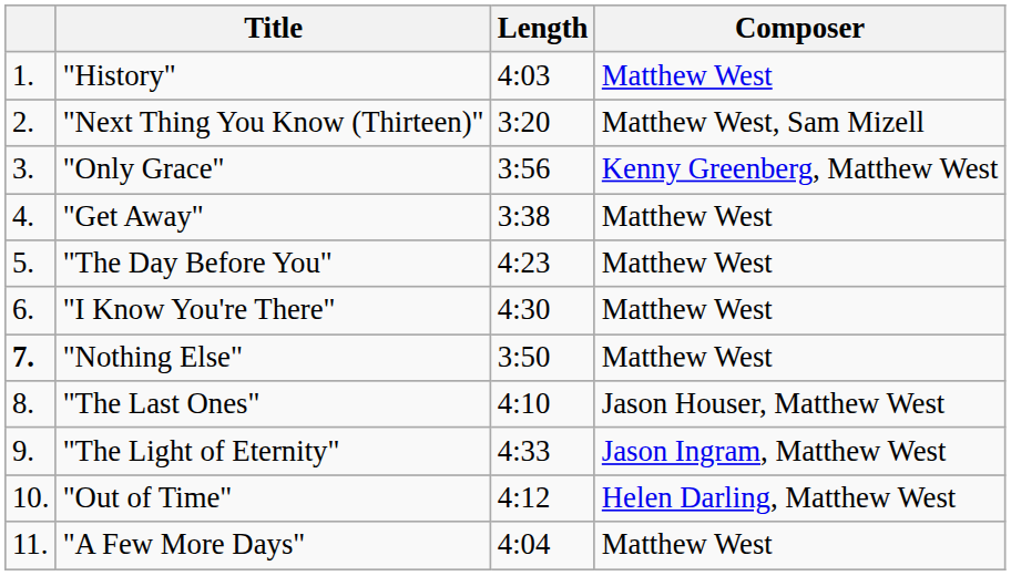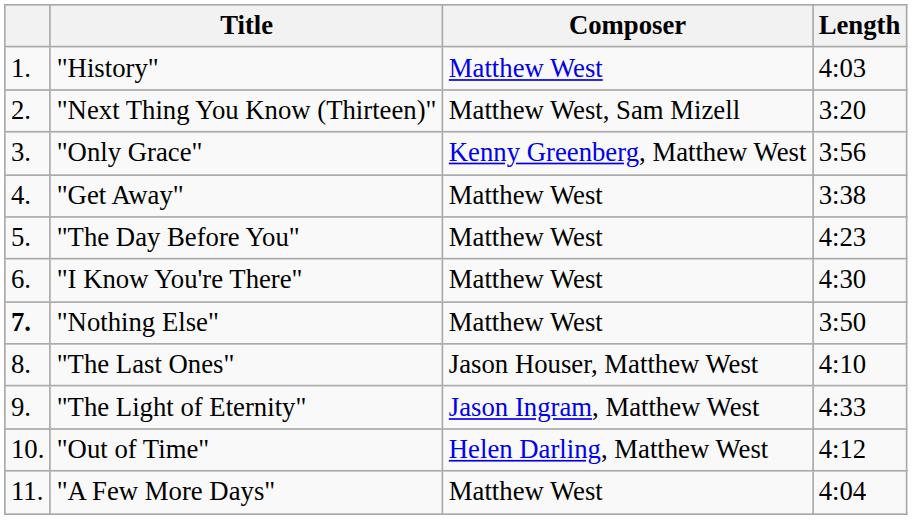 <table class="wikitable">
 <tr>
 <th></th>
 <th>Title</th>
+<th>Composer</th>
 <th>Length</th>
-<th>Composer</th>
 </tr>
 <tr>
 <td>1.</td>
 <td>"History"</td>
+<td><a href='#'>Matthew West</a></td>
 <td>4:03</td>
-<td><a href='#'>Matthew West</a></td>
 </tr>
 <tr>
 <td>2.</td>
 <td>"Next Thing You Know (Thirteen)"</td>
+<td>Matthew West, Sam Mizell</td>
 <td>3:20</td>
-<td>Matthew West, Sam Mizell</td>
 </tr>
 <tr>
 <td>3.</td>
 <td>"Only Grace"</td>
+<td><a href='#'>Kenny Greenberg</a>, Matthew West</td>
 <td>3:56</td>
-<td><a href='#'>Kenny Greenberg</a>, Matthew West</td>
 </tr>
 <tr>
 <td>4.</td>
 <td>"Get Away"</td>
+<td>Matthew West</td>
 <td>3:38</td>
-<td>Matthew West</td>
 </tr>
 <tr>
 <td>5.</td>
 <td>"The Day Before You"</td>
+<td>Matthew West</td>
 <td>4:23</td>
-<td>Matthew West</td>
 </tr>
 <tr>
 <td>6.</td>
 <td>"I Know You're There"</td>
+<td>Matthew West</td>
 <td>4:30</td>
-<td>Matthew West</td>
 </tr>
 <tr>
 <td><strong>7.</strong></td>
 <td>"Nothing Else"</td>
+<td>Matthew West</td>
 <td>3:50</td>
-<td>Matthew West</td>
 </tr>
 <tr>
 <td>8.</td>
 <td>"The Last Ones"</td>
+<td>Jason Houser, Matthew West</td>
 <td>4:10</td>
-<td>Jason Houser, Matthew West</td>
 </tr>
 <tr>
 <td>9.</td>
 <td>"The Light of Eternity"</td>
+<td><a href='#'>Jason Ingram</a>, Matthew West</td>
 <td>4:33</td>
-<td><a href='#'>Jason Ingram</a>, Matthew West</td>
 </tr>
 <tr>
 <td>10.</td>
 <td>"Out of Time"</td>
+<td><a href='#'>Helen Darling</a>, Matthew West</td>
 <td>4:12</td>
-<td><a href='#'>Helen Darling</a>, Matthew West</td>
 </tr>
 <tr>
 <td>11.</td>
 <td>"A Few More Days"</td>
+<td>Matthew West</td>
 <td>4:04</td>
-<td>Matthew West</td>
 </tr>
 </table>
